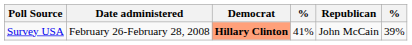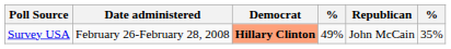 <table class="wikitable">
 <tr valign=bottom>
 <th>Poll Source</th>
 <th>Date administered</th>
 <th>Democrat</th>
 <th>%</th>
 <th>Republican</th>
 <th>%</th>
 </tr>
 <tr>
 <td><a href='#'>Survey USA</a></td>
 <td>February 26-February 28, 2008</td>
 <td style="background: lightsalmon;"><strong>Hillary Clinton</strong></td>
-<td>41%</td>
+<td>49%</td>
 <td>John McCain</td>
-<td>39%</td>
+<td>35%</td>
 </tr>
 </table>
